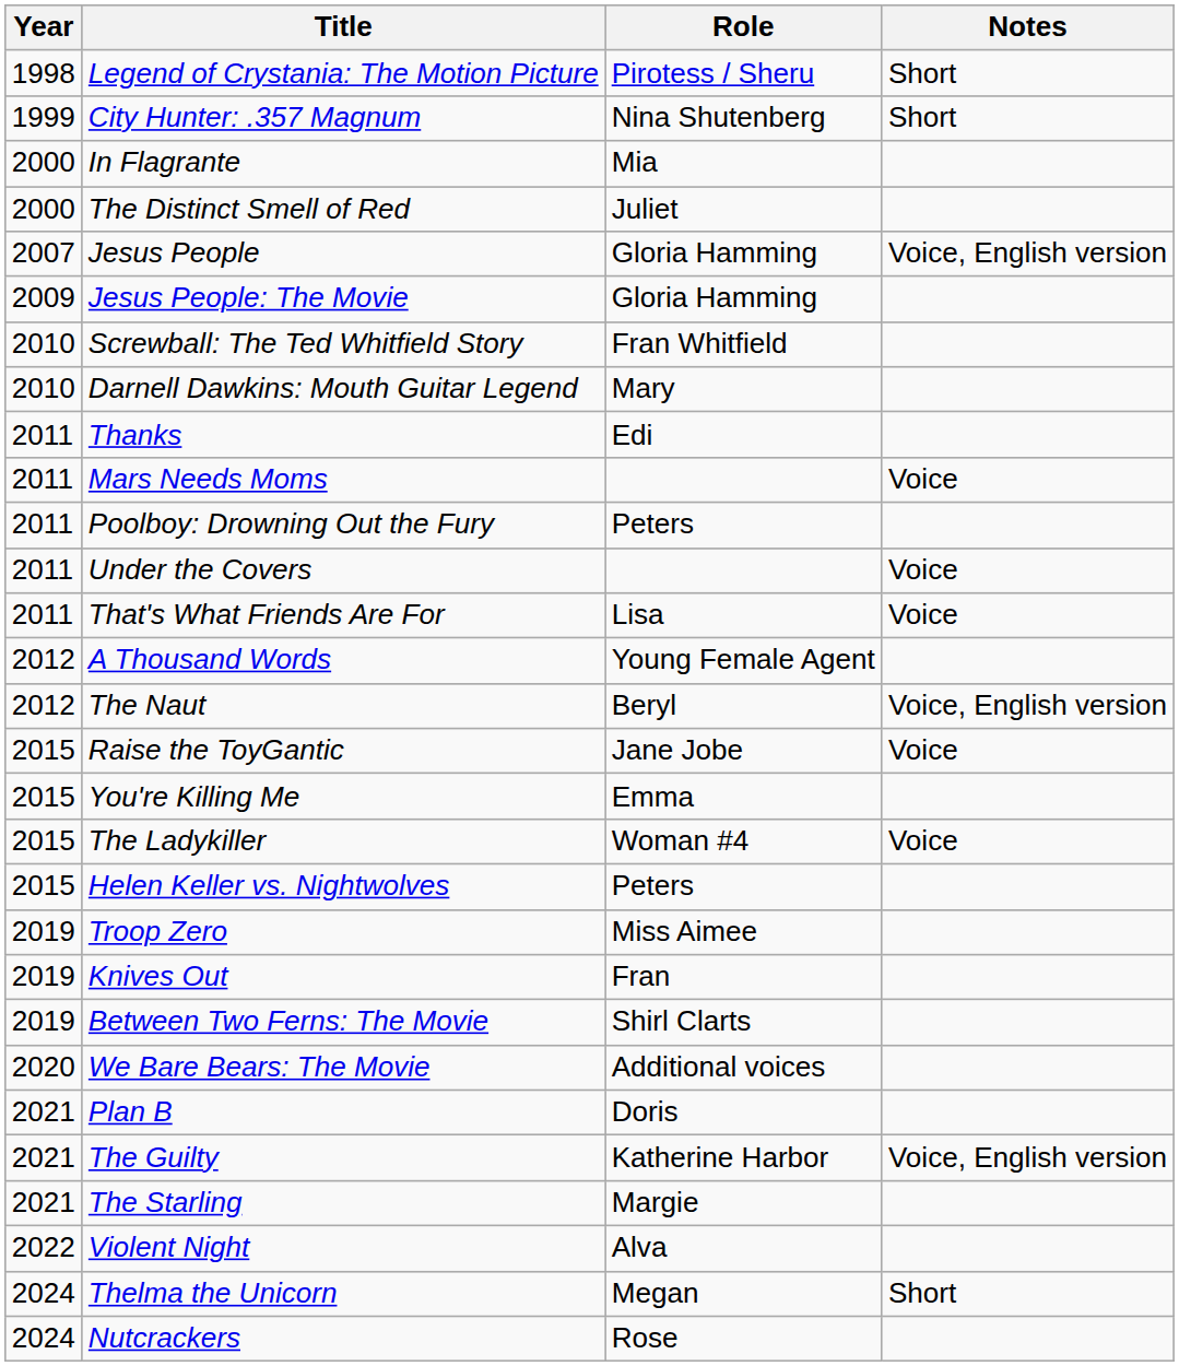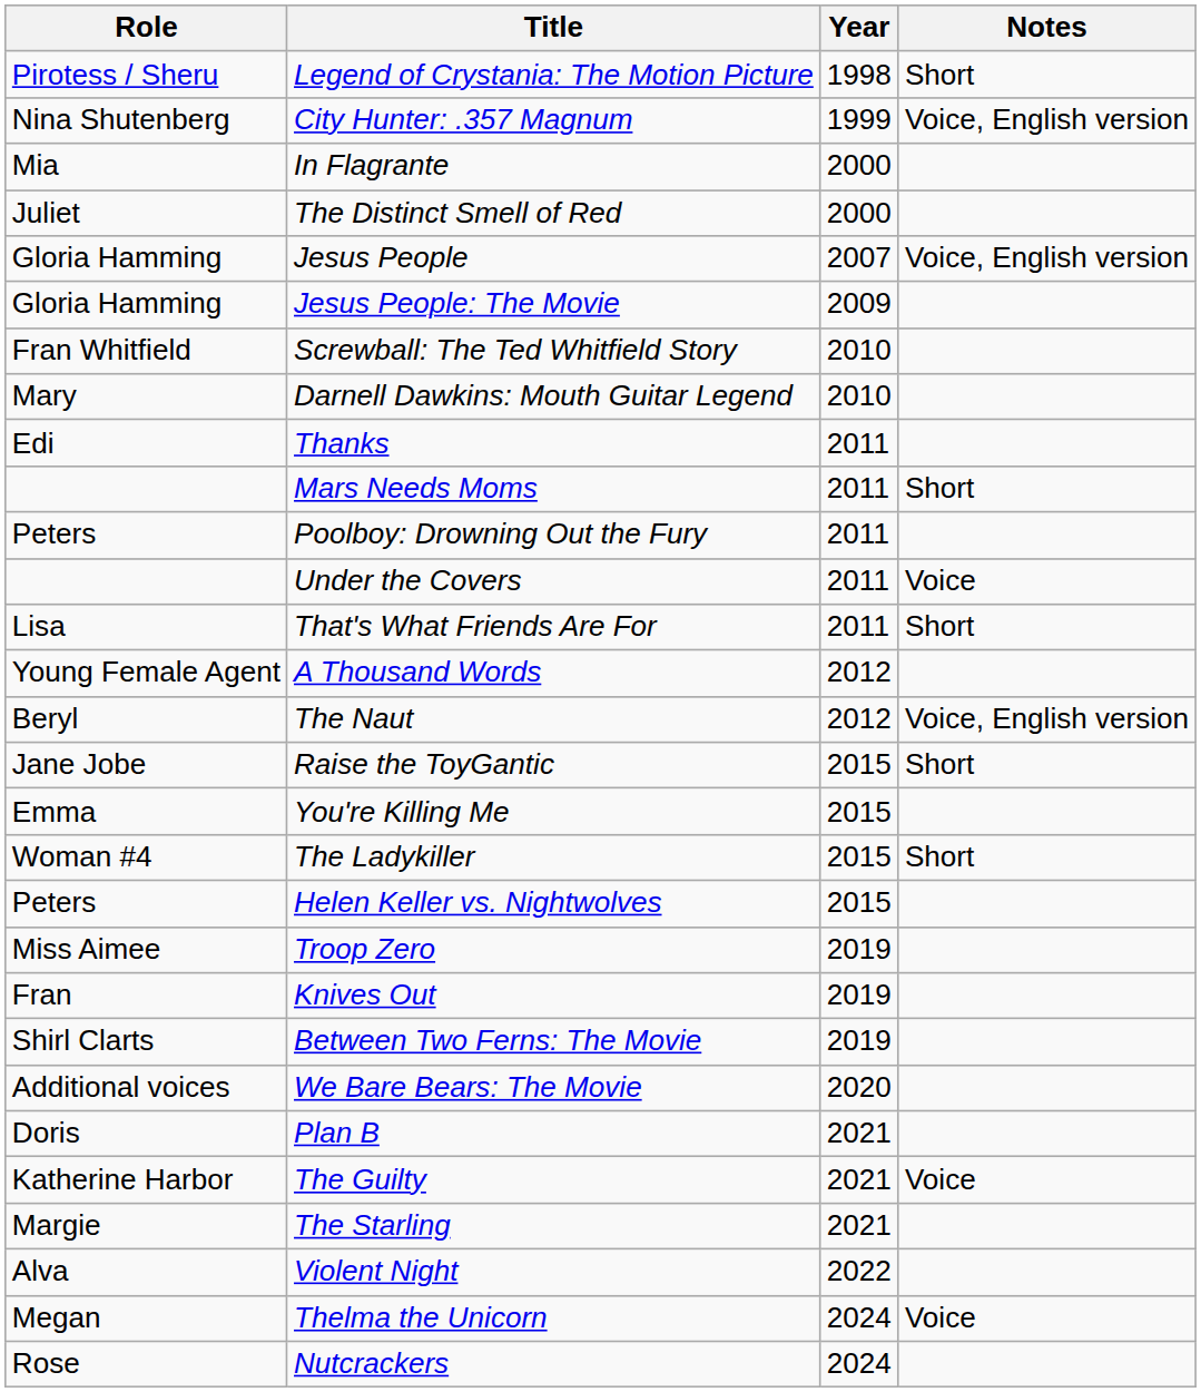 <table class="wikitable sortable">
 <tr>
+<th>Role</th>
+<th>Title</th>
 <th>Year</th>
-<th>Title</th>
-<th>Role</th>
 <th>Notes</th>
 </tr>
 <tr>
+<td><a href='#'>Pirotess / Sheru</a></td>
+<td><em><a href='#'>Legend of Crystania: The Motion Picture</a></em></td>
 <td>1998</td>
-<td><em><a href='#'>Legend of Crystania: The Motion Picture</a></em></td>
-<td><a href='#'>Pirotess / Sheru</a></td>
 <td>Short</td>
 </tr>
 <tr>
+<td>Nina Shutenberg</td>
+<td><em><a href='#'>City Hunter: .357 Magnum</a></em></td>
 <td>1999</td>
-<td><em><a href='#'>City Hunter: .357 Magnum</a></em></td>
-<td>Nina Shutenberg</td>
+<td>Voice, English version</td>
+</tr>
+<tr>
+<td>Mia</td>
+<td><em>In Flagrante</em></td>
+<td>2000</td>
+<td></td>
+</tr>
+<tr>
+<td>Juliet</td>
+<td><em>The Distinct Smell of Red</em></td>
+<td>2000</td>
+<td></td>
+</tr>
+<tr>
+<td>Gloria Hamming</td>
+<td><em>Jesus People</em></td>
+<td>2007</td>
+<td>Voice, English version</td>
+</tr>
+<tr>
+<td>Gloria Hamming</td>
+<td><em><a href='#'>Jesus People: The Movie</a></em></td>
+<td>2009</td>
+<td></td>
+</tr>
+<tr>
+<td>Fran Whitfield</td>
+<td><em>Screwball: The Ted Whitfield Story</em></td>
+<td>2010</td>
+<td></td>
+</tr>
+<tr>
+<td>Mary</td>
+<td><em>Darnell Dawkins: Mouth Guitar Legend</em></td>
+<td>2010</td>
+<td></td>
+</tr>
+<tr>
+<td>Edi</td>
+<td><a href='#'><em>Thanks</em></a></td>
+<td>2011</td>
+<td></td>
+</tr>
+<tr>
+<td></td>
+<td><em><a href='#'>Mars Needs Moms</a></em></td>
+<td>2011</td>
 <td>Short</td>
 </tr>
 <tr>
-<td>2000</td>
-<td><em>In Flagrante</em></td>
-<td>Mia</td>
+<td>Peters</td>
+<td><em>Poolboy: Drowning Out the Fury</em></td>
+<td>2011</td>
 <td></td>
 </tr>
 <tr>
-<td>2000</td>
-<td><em>The Distinct Smell of Red</em></td>
-<td>Juliet</td>
+<td></td>
+<td><em>Under the Covers</em></td>
+<td>2011</td>
+<td>Voice</td>
+</tr>
+<tr>
+<td>Lisa</td>
+<td><em>That's What Friends Are For</em></td>
+<td>2011</td>
+<td>Short</td>
+</tr>
+<tr>
+<td>Young Female Agent</td>
+<td><a href='#'><em>A Thousand Words</em></a></td>
+<td>2012</td>
 <td></td>
 </tr>
 <tr>
-<td>2007</td>
-<td><em>Jesus People</em></td>
-<td>Gloria Hamming</td>
+<td>Beryl</td>
+<td><em>The Naut</em></td>
+<td>2012</td>
 <td>Voice, English version</td>
 </tr>
 <tr>
-<td>2009</td>
-<td><em><a href='#'>Jesus People: The Movie</a></em></td>
-<td>Gloria Hamming</td>
+<td>Jane Jobe</td>
+<td><em>Raise the ToyGantic</em></td>
+<td>2015</td>
+<td>Short</td>
+</tr>
+<tr>
+<td>Emma</td>
+<td><em>You're Killing Me</em></td>
+<td>2015</td>
 <td></td>
 </tr>
 <tr>
-<td>2010</td>
-<td><em>Screwball: The Ted Whitfield Story</em></td>
-<td>Fran Whitfield</td>
+<td>Woman #4</td>
+<td><em>The Ladykiller</em></td>
+<td>2015</td>
+<td>Short</td>
+</tr>
+<tr>
+<td>Peters</td>
+<td><em><a href='#'>Helen Keller vs. Nightwolves</a></em></td>
+<td>2015</td>
 <td></td>
 </tr>
 <tr>
-<td>2010</td>
-<td><em>Darnell Dawkins: Mouth Guitar Legend</em></td>
-<td>Mary</td>
+<td>Miss Aimee</td>
+<td><em><a href='#'>Troop Zero</a></em></td>
+<td>2019</td>
 <td></td>
 </tr>
 <tr>
-<td>2011</td>
-<td><a href='#'><em>Thanks</em></a></td>
-<td>Edi</td>
+<td>Fran</td>
+<td><em><a href='#'>Knives Out</a></em></td>
+<td>2019</td>
 <td></td>
 </tr>
 <tr>
-<td>2011</td>
-<td><em><a href='#'>Mars Needs Moms</a></em></td>
+<td>Shirl Clarts</td>
+<td><em><a href='#'>Between Two Ferns: The Movie</a></em></td>
+<td>2019</td>
 <td></td>
+</tr>
+<tr>
+<td>Additional voices</td>
+<td><em><a href='#'>We Bare Bears: The Movie</a></em></td>
+<td>2020</td>
+<td></td>
+</tr>
+<tr>
+<td>Doris</td>
+<td><em><a href='#'>Plan B</a></em></td>
+<td>2021</td>
+<td></td>
+</tr>
+<tr>
+<td>Katherine Harbor</td>
+<td><em><a href='#'>The Guilty</a></em></td>
+<td>2021</td>
 <td>Voice</td>
 </tr>
 <tr>
-<td>2011</td>
-<td><em>Poolboy: Drowning Out the Fury</em></td>
-<td>Peters</td>
+<td>Margie</td>
+<td><em><a href='#'>The Starling</a></em></td>
+<td>2021</td>
 <td></td>
 </tr>
 <tr>
-<td>2011</td>
-<td><em>Under the Covers</em></td>
+<td>Alva</td>
+<td><em><a href='#'>Violent Night</a></em></td>
+<td>2022</td>
 <td></td>
+</tr>
+<tr>
+<td>Megan</td>
+<td><em><a href='#'>Thelma the Unicorn</a></em></td>
+<td>2024</td>
 <td>Voice</td>
 </tr>
 <tr>
-<td>2011</td>
-<td><em>That's What Friends Are For</em></td>
-<td>Lisa</td>
-<td>Voice</td>
-</tr>
-<tr>
-<td>2012</td>
-<td><a href='#'><em>A Thousand Words</em></a></td>
-<td>Young Female Agent</td>
-<td></td>
-</tr>
-<tr>
-<td>2012</td>
-<td><em>The Naut</em></td>
-<td>Beryl</td>
-<td>Voice, English version</td>
-</tr>
-<tr>
-<td>2015</td>
-<td><em>Raise the ToyGantic</em></td>
-<td>Jane Jobe</td>
-<td>Voice</td>
-</tr>
-<tr>
-<td>2015</td>
-<td><em>You're Killing Me</em></td>
-<td>Emma</td>
-<td></td>
-</tr>
-<tr>
-<td>2015</td>
-<td><em>The Ladykiller</em></td>
-<td>Woman #4</td>
-<td>Voice</td>
-</tr>
-<tr>
-<td>2015</td>
-<td><em><a href='#'>Helen Keller vs. Nightwolves</a></em></td>
-<td>Peters</td>
-<td></td>
-</tr>
-<tr>
-<td>2019</td>
-<td><em><a href='#'>Troop Zero</a></em></td>
-<td>Miss Aimee</td>
-<td></td>
-</tr>
-<tr>
-<td>2019</td>
-<td><em><a href='#'>Knives Out</a></em></td>
-<td>Fran</td>
-<td></td>
-</tr>
-<tr>
-<td>2019</td>
-<td><em><a href='#'>Between Two Ferns: The Movie</a></em></td>
-<td>Shirl Clarts</td>
-<td></td>
-</tr>
-<tr>
-<td>2020</td>
-<td><em><a href='#'>We Bare Bears: The Movie</a></em></td>
-<td>Additional voices</td>
-<td></td>
-</tr>
-<tr>
-<td>2021</td>
-<td><em><a href='#'>Plan B</a></em></td>
-<td>Doris</td>
-<td></td>
-</tr>
-<tr>
-<td>2021</td>
-<td><em><a href='#'>The Guilty</a></em></td>
-<td>Katherine Harbor</td>
-<td>Voice, English version</td>
-</tr>
-<tr>
-<td>2021</td>
-<td><em><a href='#'>The Starling</a></em></td>
-<td>Margie</td>
-<td></td>
-</tr>
-<tr>
-<td>2022</td>
-<td><em><a href='#'>Violent Night</a></em></td>
-<td>Alva</td>
-<td></td>
-</tr>
-<tr>
+<td>Rose</td>
+<td><em><a href='#'>Nutcrackers</a></em></td>
 <td>2024</td>
-<td><em><a href='#'>Thelma the Unicorn</a></em></td>
-<td>Megan</td>
-<td>Short</td>
-</tr>
-<tr>
-<td>2024</td>
-<td><em><a href='#'>Nutcrackers</a></em></td>
-<td>Rose</td>
 <td></td>
 </tr>
 </table>
